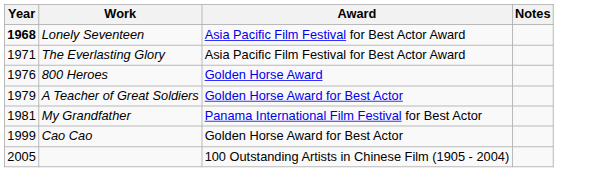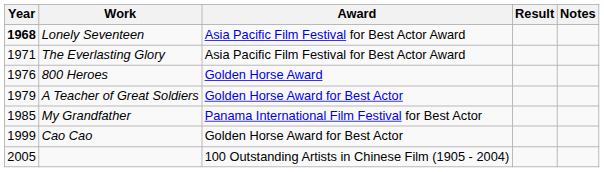 <table class="wikitable">
 <tr>
 <th>Year</th>
 <th>Work</th>
 <th>Award</th>
+<th>Result</th>
 <th>Notes</th>
 </tr>
 <tr>
 <td><strong>1968</strong></td>
 <td><em>Lonely Seventeen</em></td>
 <td><a href='#'>Asia Pacific Film Festival</a> for Best Actor Award</td>
 <td></td>
+<td></td>
 </tr>
 <tr>
 <td>1971</td>
 <td><em>The Everlasting Glory</em></td>
 <td>Asia Pacific Film Festival for Best Actor Award</td>
+<td></td>
 <td></td>
 </tr>
 <tr>
 <td>1976</td>
 <td><em>800 Heroes</em></td>
 <td><a href='#'>Golden Horse Award</a></td>
 <td></td>
+<td></td>
 </tr>
 <tr>
 <td>1979</td>
 <td><em>A Teacher of Great Soldiers</em></td>
 <td><a href='#'>Golden Horse Award for Best Actor</a></td>
 <td></td>
+<td></td>
 </tr>
 <tr>
-<td>1981</td>
+<td>1985</td>
 <td><em>My Grandfather</em></td>
 <td><a href='#'>Panama International Film Festival</a> for Best Actor</td>
+<td></td>
 <td></td>
 </tr>
 <tr>
 <td>1999</td>
 <td><em>Cao Cao</em></td>
 <td>Golden Horse Award for Best Actor</td>
 <td></td>
+<td></td>
 </tr>
 <tr>
 <td>2005</td>
 <td></td>
 <td>100 Outstanding Artists in Chinese Film (1905 - 2004)</td>
 <td></td>
+<td></td>
 </tr>
 </table>
